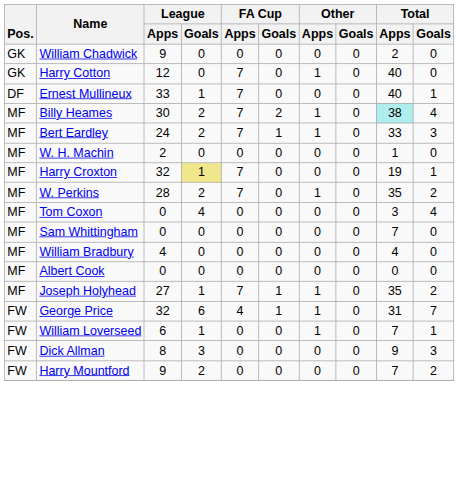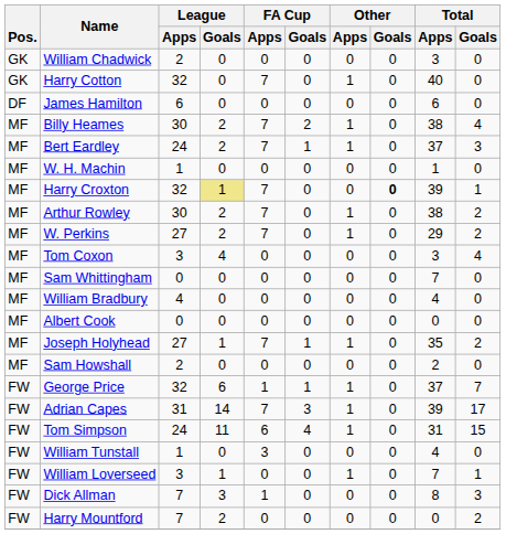 <table class="wikitable" style="text-align:center">
 <tr>
 <th rowspan="2" valign="bottom">Pos.</th>
 <th rowspan="2">Name</th>
 <th colspan="2" width="85">League</th>
 <th colspan="2" width="85">FA Cup</th>
 <th colspan="2" width="85">Other</th>
 <th colspan="2" width="85">Total</th>
 </tr>
 <tr>
 <th>Apps</th>
 <th>Goals</th>
 <th>Apps</th>
 <th>Goals</th>
 <th>Apps</th>
 <th>Goals</th>
 <th>Apps</th>
 <th>Goals</th>
 </tr>
 <tr>
 <td align="left">GK</td>
 <td align="left"> <a href='#'>William Chadwick</a></td>
-<td>9</td>
+<td>2</td>
 <td>0</td>
 <td>0</td>
 <td>0</td>
 <td>0</td>
 <td>0</td>
-<td>2</td>
+<td>3</td>
 <td>0</td>
 </tr>
 <tr>
 <td align="left">GK</td>
 <td align="left"> <a href='#'>Harry Cotton</a></td>
-<td>12</td>
+<td>32</td>
 <td>0</td>
 <td>7</td>
 <td>0</td>
 <td>1</td>
 <td>0</td>
 <td>40</td>
 <td>0</td>
 </tr>
 <tr>
 <td align="left">DF</td>
-<td align="left"> <a href='#'>Ernest Mullineux</a></td>
-<td>33</td>
-<td>1</td>
-<td>7</td>
+<td align="left"> <a href='#'>James Hamilton</a></td>
+<td>6</td>
 <td>0</td>
 <td>0</td>
 <td>0</td>
-<td>40</td>
-<td>1</td>
+<td>0</td>
+<td>0</td>
+<td>6</td>
+<td>0</td>
 </tr>
 <tr>
 <td align="left">MF</td>
 <td align="left"> <a href='#'>Billy Heames</a></td>
 <td>30</td>
 <td>2</td>
 <td>7</td>
 <td>2</td>
 <td>1</td>
 <td>0</td>
-<td style="background: paleturquoise;">38</td>
+<td>38</td>
 <td>4</td>
 </tr>
 <tr>
 <td align="left">MF</td>
 <td align="left"> <a href='#'>Bert Eardley</a></td>
 <td>24</td>
 <td>2</td>
 <td>7</td>
 <td>1</td>
 <td>1</td>
 <td>0</td>
-<td>33</td>
+<td>37</td>
 <td>3</td>
 </tr>
 <tr>
 <td align="left">MF</td>
 <td align="left"><a href='#'>W. H. Machin</a></td>
-<td>2</td>
+<td>1</td>
 <td>0</td>
 <td>0</td>
 <td>0</td>
 <td>0</td>
 <td>0</td>
 <td>1</td>
 <td>0</td>
 </tr>
 <tr>
 <td align="left">MF</td>
 <td align="left"> <a href='#'>Harry Croxton</a></td>
 <td>32</td>
 <td style="background: khaki;">1</td>
 <td>7</td>
 <td>0</td>
 <td>0</td>
-<td>0</td>
-<td>19</td>
+<td><strong>0</strong></td>
+<td>39</td>
 <td>1</td>
 </tr>
 <tr>
 <td align="left">MF</td>
-<td align="left"><a href='#'>W. Perkins</a></td>
-<td>28</td>
+<td align="left"> <a href='#'>Arthur Rowley</a></td>
+<td>30</td>
 <td>2</td>
 <td>7</td>
 <td>0</td>
 <td>1</td>
 <td>0</td>
-<td>35</td>
+<td>38</td>
+<td>2</td>
+</tr>
+<tr>
+<td align="left">MF</td>
+<td align="left"><a href='#'>W. Perkins</a></td>
+<td>27</td>
+<td>2</td>
+<td>7</td>
+<td>0</td>
+<td>1</td>
+<td>0</td>
+<td>29</td>
 <td>2</td>
 </tr>
 <tr>
 <td align="left">MF</td>
 <td align="left"> <a href='#'>Tom Coxon</a></td>
-<td>0</td>
+<td>3</td>
 <td>4</td>
 <td>0</td>
 <td>0</td>
 <td>0</td>
 <td>0</td>
 <td>3</td>
 <td>4</td>
 </tr>
 <tr>
 <td align="left">MF</td>
 <td align="left"> <a href='#'>Sam Whittingham</a></td>
 <td>0</td>
 <td>0</td>
 <td>0</td>
 <td>0</td>
 <td>0</td>
 <td>0</td>
 <td>7</td>
 <td>0</td>
 </tr>
 <tr>
 <td align="left">MF</td>
 <td align="left"> <a href='#'>William Bradbury</a></td>
 <td>4</td>
 <td>0</td>
 <td>0</td>
 <td>0</td>
 <td>0</td>
 <td>0</td>
 <td>4</td>
 <td>0</td>
 </tr>
 <tr>
 <td align="left">MF</td>
 <td align="left"> <a href='#'>Albert Cook</a></td>
 <td>0</td>
 <td>0</td>
 <td>0</td>
 <td>0</td>
 <td>0</td>
 <td>0</td>
 <td>0</td>
 <td>0</td>
 </tr>
 <tr>
 <td align="left">MF</td>
 <td align="left"> <a href='#'>Joseph Holyhead</a></td>
 <td>27</td>
 <td>1</td>
 <td>7</td>
 <td>1</td>
 <td>1</td>
 <td>0</td>
 <td>35</td>
 <td>2</td>
 </tr>
 <tr>
+<td align="left">MF</td>
+<td align="left"> <a href='#'>Sam Howshall</a></td>
+<td>2</td>
+<td>0</td>
+<td>0</td>
+<td>0</td>
+<td>0</td>
+<td>0</td>
+<td>2</td>
+<td>0</td>
+</tr>
+<tr>
 <td align="left">FW</td>
 <td align="left"> <a href='#'>George Price</a></td>
 <td>32</td>
 <td>6</td>
-<td>4</td>
+<td>1</td>
 <td>1</td>
 <td>1</td>
 <td>0</td>
-<td>31</td>
+<td>37</td>
 <td>7</td>
 </tr>
 <tr>
 <td align="left">FW</td>
+<td align="left"> <a href='#'>Adrian Capes</a></td>
+<td>31</td>
+<td>14</td>
+<td>7</td>
+<td>3</td>
+<td>1</td>
+<td>0</td>
+<td>39</td>
+<td>17</td>
+</tr>
+<tr>
+<td align="left">FW</td>
+<td align="left"><a href='#'>Tom Simpson</a></td>
+<td>24</td>
+<td>11</td>
+<td>6</td>
+<td>4</td>
+<td>1</td>
+<td>0</td>
+<td>31</td>
+<td>15</td>
+</tr>
+<tr>
+<td align="left">FW</td>
+<td align="left"><a href='#'>William Tunstall</a></td>
+<td>1</td>
+<td>0</td>
+<td>3</td>
+<td>0</td>
+<td>0</td>
+<td>0</td>
+<td>4</td>
+<td>0</td>
+</tr>
+<tr>
+<td align="left">FW</td>
 <td align="left"> <a href='#'>William Loverseed</a></td>
-<td>6</td>
+<td>3</td>
 <td>1</td>
 <td>0</td>
 <td>0</td>
 <td>1</td>
 <td>0</td>
 <td>7</td>
 <td>1</td>
 </tr>
 <tr>
 <td align="left">FW</td>
 <td align="left"> <a href='#'>Dick Allman</a></td>
-<td>8</td>
+<td>7</td>
 <td>3</td>
+<td>1</td>
 <td>0</td>
 <td>0</td>
 <td>0</td>
-<td>0</td>
-<td>9</td>
+<td>8</td>
 <td>3</td>
 </tr>
 <tr>
 <td align="left">FW</td>
 <td align="left"> <a href='#'>Harry Mountford</a></td>
-<td>9</td>
+<td>7</td>
 <td>2</td>
 <td>0</td>
 <td>0</td>
 <td>0</td>
 <td>0</td>
-<td>7</td>
+<td>0</td>
 <td>2</td>
 </tr>
 <tr>
 </tr>
 </table>
